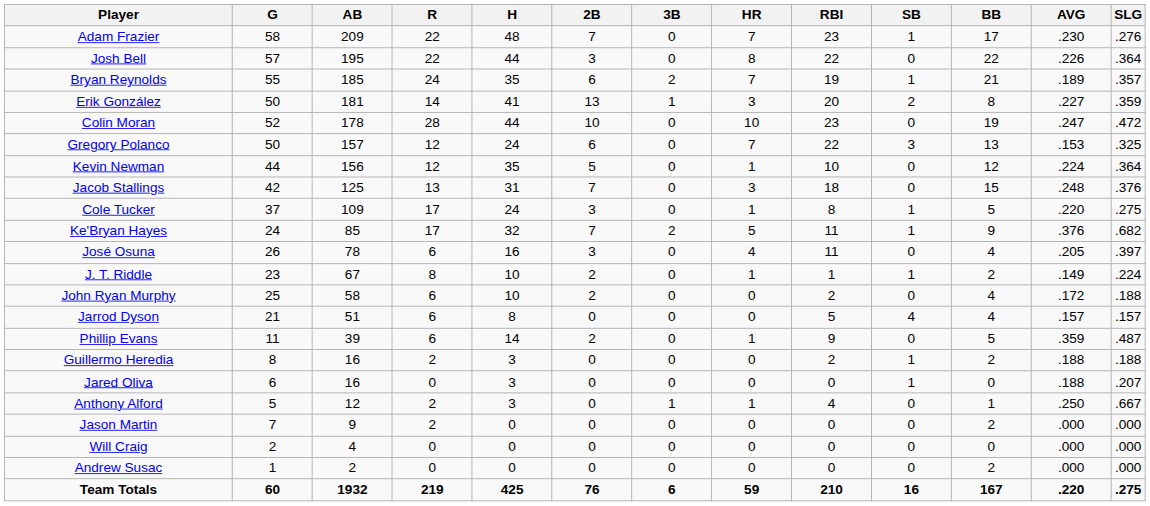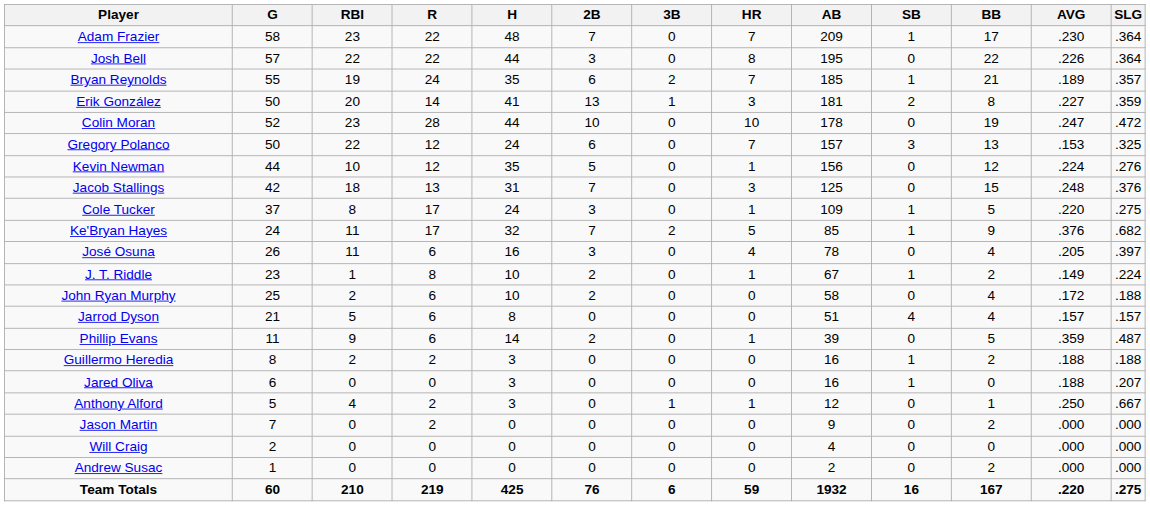 <table class=wikitable style="text-align:center">
 <tr>
 <th bgcolor=#DDDDFF; width="20%">Player</th>
 <th bgcolor=#DDDDFF; width="7%">G</th>
-<th bgcolor=#DDDDFF; width="7%">AB</th>
+<th bgcolor=#DDDDFF; width="7%">RBI</th>
 <th bgcolor=#DDDDFF; width="7%">R</th>
 <th bgcolor=#DDDDFF; width="7%">H</th>
 <th bgcolor=#DDDDFF; width="7%">2B</th>
 <th bgcolor=#DDDDFF; width="7%">3B</th>
 <th bgcolor=#DDDDFF; width="7%">HR</th>
-<th bgcolor=#DDDDFF; width="7%">RBI</th>
+<th bgcolor=#DDDDFF; width="7%">AB</th>
 <th bgcolor=#DDDDFF; width="7%">SB</th>
 <th bgcolor=#DDDDFF; width="7%">BB</th>
 <th bgcolor=#DDDDFF; width="7%">AVG</th>
 <th bgcolor=#DDDDFF; width="7%">SLG</th>
 </tr>
 <tr>
 <td><a href='#'>Adam Frazier</a></td>
 <td>58</td>
-<td>209</td>
+<td>23</td>
 <td>22</td>
 <td>48</td>
 <td>7</td>
 <td>0</td>
 <td>7</td>
-<td>23</td>
+<td>209</td>
 <td>1</td>
 <td>17</td>
 <td>.230</td>
-<td>.276</td>
+<td>.364</td>
 </tr>
 <tr>
 <td><a href='#'>Josh Bell</a></td>
 <td>57</td>
-<td>195</td>
+<td>22</td>
 <td>22</td>
 <td>44</td>
 <td>3</td>
 <td>0</td>
 <td>8</td>
-<td>22</td>
+<td>195</td>
 <td>0</td>
 <td>22</td>
 <td>.226</td>
 <td>.364</td>
 </tr>
 <tr>
 <td><a href='#'>Bryan Reynolds</a></td>
 <td>55</td>
-<td>185</td>
+<td>19</td>
 <td>24</td>
 <td>35</td>
 <td>6</td>
 <td>2</td>
 <td>7</td>
-<td>19</td>
+<td>185</td>
 <td>1</td>
 <td>21</td>
 <td>.189</td>
 <td>.357</td>
 </tr>
 <tr>
 <td><a href='#'>Erik González</a></td>
 <td>50</td>
-<td>181</td>
+<td>20</td>
 <td>14</td>
 <td>41</td>
 <td>13</td>
 <td>1</td>
 <td>3</td>
-<td>20</td>
+<td>181</td>
 <td>2</td>
 <td>8</td>
 <td>.227</td>
 <td>.359</td>
 </tr>
 <tr>
 <td><a href='#'>Colin Moran</a></td>
 <td>52</td>
-<td>178</td>
+<td>23</td>
 <td>28</td>
 <td>44</td>
 <td>10</td>
 <td>0</td>
 <td>10</td>
-<td>23</td>
+<td>178</td>
 <td>0</td>
 <td>19</td>
 <td>.247</td>
 <td>.472</td>
 </tr>
 <tr>
 <td><a href='#'>Gregory Polanco</a></td>
 <td>50</td>
-<td>157</td>
+<td>22</td>
 <td>12</td>
 <td>24</td>
 <td>6</td>
 <td>0</td>
 <td>7</td>
-<td>22</td>
+<td>157</td>
 <td>3</td>
 <td>13</td>
 <td>.153</td>
 <td>.325</td>
 </tr>
 <tr>
 <td><a href='#'>Kevin Newman</a></td>
 <td>44</td>
-<td>156</td>
+<td>10</td>
 <td>12</td>
 <td>35</td>
 <td>5</td>
 <td>0</td>
 <td>1</td>
-<td>10</td>
+<td>156</td>
 <td>0</td>
 <td>12</td>
 <td>.224</td>
-<td>.364</td>
+<td>.276</td>
 </tr>
 <tr>
 <td><a href='#'>Jacob Stallings</a></td>
 <td>42</td>
-<td>125</td>
+<td>18</td>
 <td>13</td>
 <td>31</td>
 <td>7</td>
 <td>0</td>
 <td>3</td>
-<td>18</td>
+<td>125</td>
 <td>0</td>
 <td>15</td>
 <td>.248</td>
 <td>.376</td>
 </tr>
 <tr>
 <td><a href='#'>Cole Tucker</a></td>
 <td>37</td>
-<td>109</td>
+<td>8</td>
 <td>17</td>
 <td>24</td>
 <td>3</td>
 <td>0</td>
 <td>1</td>
-<td>8</td>
+<td>109</td>
 <td>1</td>
 <td>5</td>
 <td>.220</td>
 <td>.275</td>
 </tr>
 <tr>
 <td><a href='#'>Ke'Bryan Hayes</a></td>
 <td>24</td>
-<td>85</td>
+<td>11</td>
 <td>17</td>
 <td>32</td>
 <td>7</td>
 <td>2</td>
 <td>5</td>
-<td>11</td>
+<td>85</td>
 <td>1</td>
 <td>9</td>
 <td>.376</td>
 <td>.682</td>
 </tr>
 <tr>
 <td><a href='#'>José Osuna</a></td>
 <td>26</td>
-<td>78</td>
+<td>11</td>
 <td>6</td>
 <td>16</td>
 <td>3</td>
 <td>0</td>
 <td>4</td>
-<td>11</td>
+<td>78</td>
 <td>0</td>
 <td>4</td>
 <td>.205</td>
 <td>.397</td>
 </tr>
 <tr>
 <td><a href='#'>J. T. Riddle</a></td>
 <td>23</td>
-<td>67</td>
+<td>1</td>
 <td>8</td>
 <td>10</td>
 <td>2</td>
 <td>0</td>
 <td>1</td>
-<td>1</td>
+<td>67</td>
 <td>1</td>
 <td>2</td>
 <td>.149</td>
 <td>.224</td>
 </tr>
 <tr>
 <td><a href='#'>John Ryan Murphy</a></td>
 <td>25</td>
-<td>58</td>
+<td>2</td>
 <td>6</td>
 <td>10</td>
 <td>2</td>
 <td>0</td>
 <td>0</td>
-<td>2</td>
+<td>58</td>
 <td>0</td>
 <td>4</td>
 <td>.172</td>
 <td>.188</td>
 </tr>
 <tr>
 <td><a href='#'>Jarrod Dyson</a></td>
 <td>21</td>
-<td>51</td>
+<td>5</td>
 <td>6</td>
 <td>8</td>
 <td>0</td>
 <td>0</td>
 <td>0</td>
-<td>5</td>
+<td>51</td>
 <td>4</td>
 <td>4</td>
 <td>.157</td>
 <td>.157</td>
 </tr>
 <tr>
 <td><a href='#'>Phillip Evans</a></td>
 <td>11</td>
-<td>39</td>
+<td>9</td>
 <td>6</td>
 <td>14</td>
 <td>2</td>
 <td>0</td>
 <td>1</td>
-<td>9</td>
+<td>39</td>
 <td>0</td>
 <td>5</td>
 <td>.359</td>
 <td>.487</td>
 </tr>
 <tr>
 <td><a href='#'>Guillermo Heredia</a></td>
 <td>8</td>
-<td>16</td>
+<td>2</td>
 <td>2</td>
 <td>3</td>
 <td>0</td>
 <td>0</td>
 <td>0</td>
-<td>2</td>
+<td>16</td>
 <td>1</td>
 <td>2</td>
 <td>.188</td>
 <td>.188</td>
 </tr>
 <tr>
 <td><a href='#'>Jared Oliva</a></td>
 <td>6</td>
-<td>16</td>
+<td>0</td>
 <td>0</td>
 <td>3</td>
 <td>0</td>
 <td>0</td>
 <td>0</td>
-<td>0</td>
+<td>16</td>
 <td>1</td>
 <td>0</td>
 <td>.188</td>
 <td>.207</td>
 </tr>
 <tr>
 <td><a href='#'>Anthony Alford</a></td>
 <td>5</td>
-<td>12</td>
+<td>4</td>
 <td>2</td>
 <td>3</td>
 <td>0</td>
 <td>1</td>
 <td>1</td>
-<td>4</td>
+<td>12</td>
 <td>0</td>
 <td>1</td>
 <td>.250</td>
 <td>.667</td>
 </tr>
 <tr>
 <td><a href='#'>Jason Martin</a></td>
 <td>7</td>
-<td>9</td>
+<td>0</td>
 <td>2</td>
 <td>0</td>
 <td>0</td>
 <td>0</td>
 <td>0</td>
-<td>0</td>
+<td>9</td>
 <td>0</td>
 <td>2</td>
 <td>.000</td>
 <td>.000</td>
 </tr>
 <tr>
 <td><a href='#'>Will Craig</a></td>
 <td>2</td>
-<td>4</td>
 <td>0</td>
 <td>0</td>
 <td>0</td>
 <td>0</td>
 <td>0</td>
 <td>0</td>
+<td>4</td>
 <td>0</td>
 <td>0</td>
 <td>.000</td>
 <td>.000</td>
 </tr>
 <tr>
 <td><a href='#'>Andrew Susac</a></td>
 <td>1</td>
-<td>2</td>
 <td>0</td>
 <td>0</td>
 <td>0</td>
 <td>0</td>
 <td>0</td>
 <td>0</td>
+<td>2</td>
 <td>0</td>
 <td>2</td>
 <td>.000</td>
 <td>.000</td>
 </tr>
 <tr>
 <td><strong>Team Totals</strong></td>
 <td><strong>60</strong></td>
-<td><strong>1932</strong></td>
+<td><strong>210</strong></td>
 <td><strong>219</strong></td>
 <td><strong>425</strong></td>
 <td><strong>76</strong></td>
 <td><strong>6</strong></td>
 <td><strong>59</strong></td>
-<td><strong>210</strong></td>
+<td><strong>1932</strong></td>
 <td><strong>16</strong></td>
 <td><strong>167</strong></td>
 <td><strong>.220</strong></td>
 <td><strong>.275</strong></td>
 </tr>
 </table>
